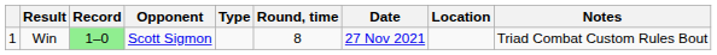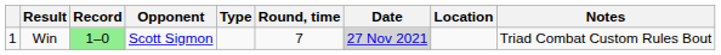 <table class="wikitable" style="text-align:center; font-size:95%">
 <tr>
 <th></th>
 <th>Result</th>
 <th>Record</th>
 <th>Opponent</th>
 <th>Type</th>
 <th>Round, time</th>
 <th>Date</th>
 <th>Location</th>
 <th>Notes</th>
 </tr>
 <tr>
 <td>1</td>
 <td>Win</td>
 <td style="background: lightgreen;">1–0</td>
 <td style="text-align:left;"> <a href='#'>Scott Sigmon</a></td>
 <td></td>
-<td>8</td>
-<td><a href='#'>27 Nov 2021</a></td>
+<td>7</td>
+<td style="background: lightgrey;"><a href='#'>27 Nov 2021</a></td>
 <td style="text-align:left;"> </td>
 <td>Triad Combat Custom Rules Bout</td>
 </tr>
 </table>
